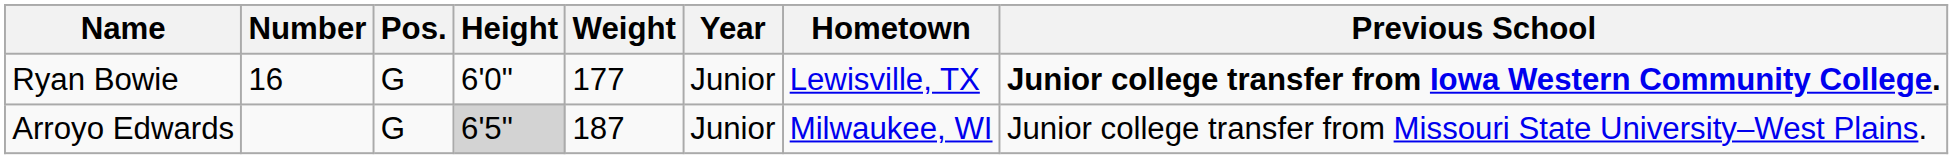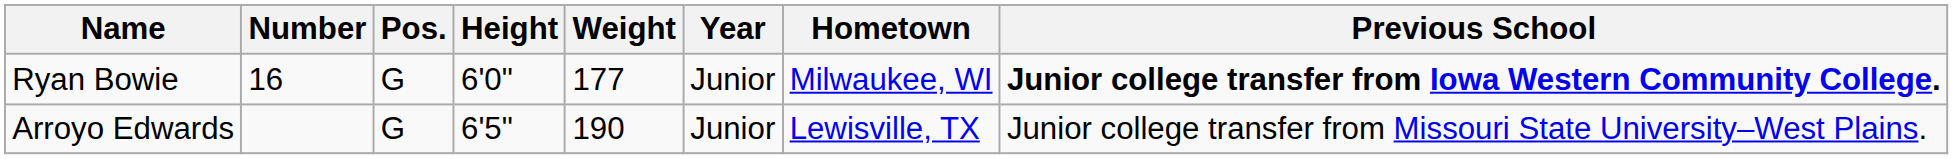 <table class="wikitable sortable" border="1">
 <tr>
 <th>Name</th>
 <th>Number</th>
 <th>Pos.</th>
 <th>Height</th>
 <th>Weight</th>
 <th>Year</th>
 <th>Hometown</th>
 <th class="unsortable">Previous School</th>
 </tr>
 <tr>
 <td sortname>Ryan Bowie</td>
 <td>16</td>
 <td>G</td>
 <td>6'0"</td>
 <td>177</td>
 <td>Junior</td>
-<td><a href='#'>Lewisville, TX</a></td>
+<td><a href='#'>Milwaukee, WI</a></td>
 <td><strong>Junior college transfer from <a href='#'>Iowa Western Community College</a>.</strong></td>
 </tr>
 <tr>
 <td sortname>Arroyo Edwards</td>
 <td></td>
 <td>G</td>
-<td style="background: lightgrey;">6'5"</td>
-<td>187</td>
+<td>6'5"</td>
+<td>190</td>
 <td>Junior</td>
-<td><a href='#'>Milwaukee, WI</a></td>
+<td><a href='#'>Lewisville, TX</a></td>
 <td>Junior college transfer from <a href='#'>Missouri State University–West Plains</a>.</td>
 </tr>
 </table>
